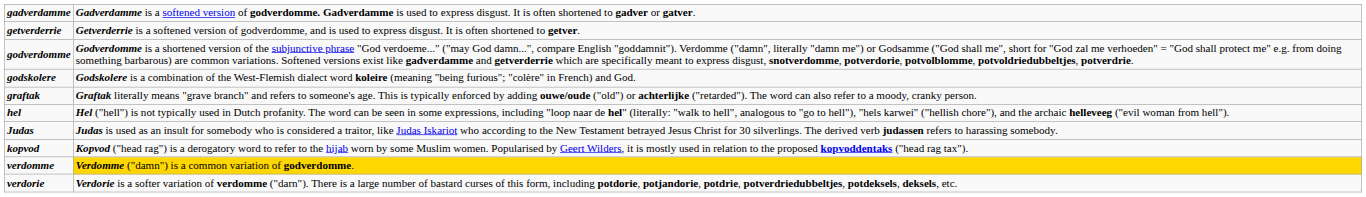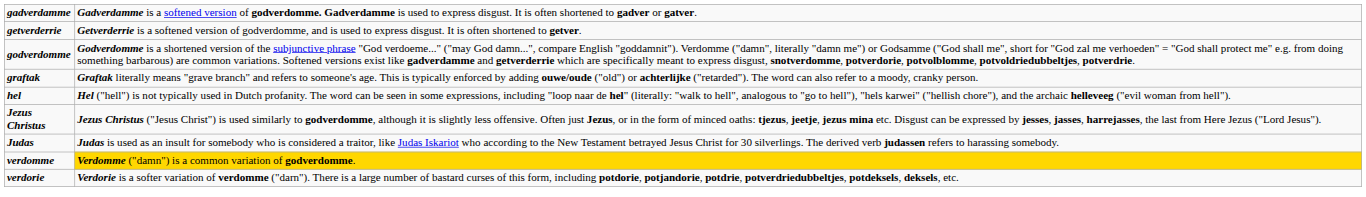 <table class="wikitable">
 <tr>
 <td><strong><em>gadverdamme</em></strong></td>
 <td><strong><em>Gadverdamme</em></strong> is a <a href='#'>softened version</a> of <strong>godverdomme.  Gadverdamme</strong> is used to express disgust. It is often shortened to <strong>gadver</strong> or <strong>gatver</strong>.</td>
 </tr>
 <tr>
 <td><strong><em>getverderrie</em></strong></td>
 <td><strong><em>Getverderrie</em></strong> is a softened version of godverdomme, and is used to express disgust. It is often shortened to <strong>getver</strong>.</td>
 </tr>
 <tr>
 <td><strong><em>godverdomme</em></strong></td>
 <td><strong><em>Godverdomme</em></strong> is a shortened version of the <a href='#'>subjunctive phrase</a> "God verdoeme..." ("may God damn...", compare English "goddamnit"). Verdomme ("damn", literally "damn me") or Godsamme ("God shall me", short for "God zal me verhoeden" = "God shall protect me" e.g. from doing something barbarous) are common variations. Softened versions exist like <strong>gadverdamme</strong> and <strong>getverderrie</strong> which are specifically meant to express disgust, <strong>snotverdomme</strong>, <strong>potverdorie</strong>, <strong>potvolblomme</strong>, <strong>potvoldriedubbeltjes</strong>, <strong>potverdrie</strong>.</td>
 </tr>
 <tr>
-<td><strong><em>godskolere</em></strong></td>
-<td><strong><em>Godskolere</em></strong> is a combination of the West-Flemish dialect word <strong>koleire</strong> (meaning "being furious"; "colère" in French) and God.</td>
-</tr>
-<tr>
 <td><strong><em>graftak</em></strong></td>
 <td><strong><em>Graftak</em></strong> literally means "grave branch" and refers to someone's age. This is typically enforced by adding <strong>ouwe/oude</strong> ("old") or <strong>achterlijke</strong> ("retarded"). The word can also refer to a moody, cranky person.</td>
 </tr>
 <tr>
 <td><strong><em>hel</em></strong></td>
 <td><strong><em>Hel</em></strong> ("hell") is not typically used in Dutch profanity. The word can be seen in some expressions, including "loop naar de <strong>hel</strong>" (literally: "walk to hell", analogous to "go to hell"), "hels karwei" ("hellish chore"), and the archaic <strong>helleveeg</strong> ("evil woman from hell").</td>
 </tr>
 <tr>
+<td><strong><em>Jezus Christus</em></strong></td>
+<td><strong><em>Jezus Christus</em></strong> ("Jesus Christ") is used similarly to <strong>godverdomme</strong>, although it is slightly less offensive. Often just <strong>Jezus</strong>, or in the form of minced oaths: <strong>tjezus</strong>, <strong>jeetje</strong>, <strong>jezus mina</strong> etc. Disgust can be expressed by <strong>jesses</strong>, <strong>jasses</strong>, <strong>harrejasses</strong>, the last from Here Jezus ("Lord Jesus").</td>
+</tr>
+<tr>
 <td><strong><em>Judas</em></strong></td>
 <td><strong><em>Judas</em></strong> is used as an insult for somebody who is considered a traitor, like <a href='#'>Judas Iskariot</a> who according to the New Testament betrayed Jesus Christ for 30 silverlings. The derived verb <strong>judassen</strong> refers to harassing somebody.</td>
-</tr>
-<tr>
-<td><strong><em>kopvod</em></strong></td>
-<td><strong><em>Kopvod</em></strong> ("head rag") is a derogatory word to refer to the <a href='#'>hijab</a> worn by some Muslim women. Popularised by <a href='#'>Geert Wilders</a>, it is mostly used in relation to the proposed <a href='#'><strong>kopvoddentaks</strong></a> ("head rag tax").</td>
 </tr>
 <tr>
 <td><strong><em>verdomme</em></strong></td>
 <td style="background: gold;"><strong><em>Verdomme</em></strong> ("damn") is a common variation of <strong>godverdomme</strong>.</td>
 </tr>
 <tr>
 <td><strong><em>verdorie</em></strong></td>
 <td><strong><em>Verdorie</em></strong> is a softer variation of <strong>verdomme</strong> ("darn"). There is a large number of bastard curses of this form, including <strong>potdorie</strong>, <strong>potjandorie</strong>, <strong>potdrie</strong>, <strong>potverdriedubbeltjes</strong>, <strong>potdeksels</strong>, <strong>deksels</strong>, etc.</td>
 </tr>
 </table>
